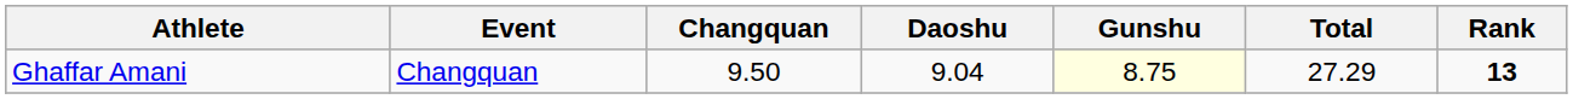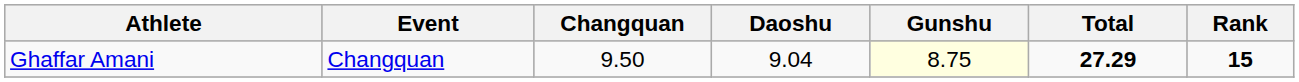 <table class="wikitable" width="65%" style="text-align:center; font-size:90%">
 <tr>
 <th width="18%">Athlete</th>
 <th width="12%">Event</th>
 <th width="9%">Changquan</th>
 <th width="9%">Daoshu</th>
 <th width="9%">Gunshu</th>
 <th width="9%">Total</th>
 <th width="6%">Rank</th>
 </tr>
 <tr>
 <td align="left"><a href='#'>Ghaffar Amani</a></td>
 <td align="left"><a href='#'>Changquan</a></td>
 <td>9.50</td>
 <td>9.04</td>
 <td style="background: lightyellow;">8.75</td>
-<td>27.29</td>
-<td><strong>13</strong></td>
+<td><strong>27.29</strong></td>
+<td><strong>15</strong></td>
 </tr>
 </table>
